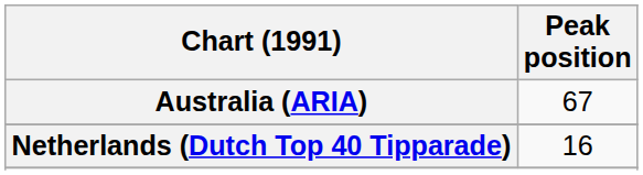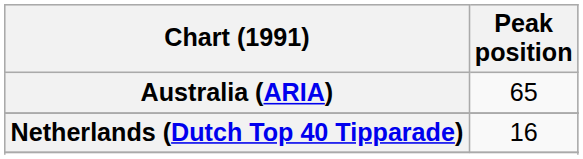 <table class="wikitable sortable plainrowheaders">
 <tr>
 <th>Chart (1991)</th>
 <th>Peak<br>position</th>
 </tr>
 <tr>
 <th scope="row">Australia (<a href='#'>ARIA</a>)</th>
-<td align="center">67</td>
+<td align="center">65</td>
 </tr>
 <tr>
 </tr>
 <tr>
 </tr>
 <tr>
 <th scope="row">Netherlands (<a href='#'>Dutch Top 40 Tipparade</a>)</th>
 <td align="center">16</td>
 </tr>
 <tr>
 </tr>
 <tr>
 </tr>
 </table>
